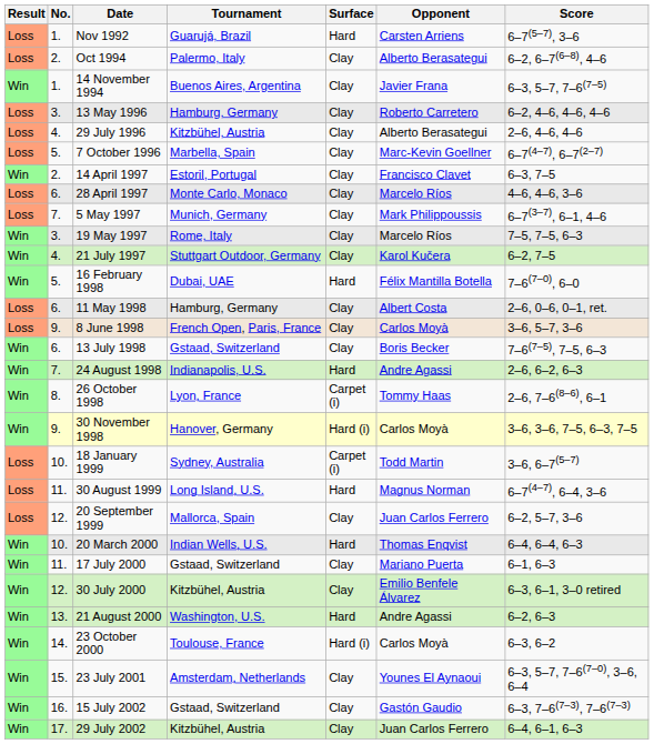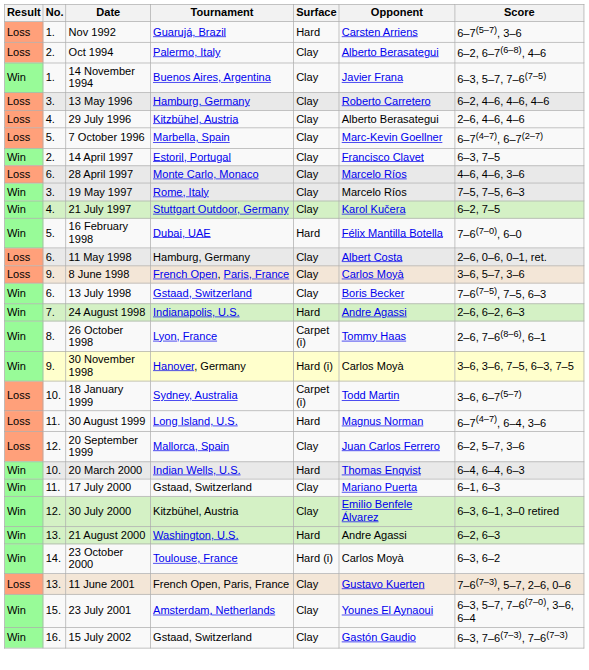 <table class="sortable wikitable">
 <tr>
 <th>Result</th>
 <th style="width:20px" class="unsortable">No.</th>
 <th style="width:115px">Date</th>
 <th style="width:200px">Tournament</th>
 <th style="width:50px">Surface</th>
 <th style="width:160px">Opponent</th>
 <th style="width:180px" class="unsortable">Score</th>
 </tr>
 <tr>
 <td style="background:#ffa07a;">Loss</td>
 <td>1.</td>
 <td>Nov 1992</td>
 <td><a href='#'>Guarujá, Brazil</a></td>
 <td>Hard</td>
 <td> <a href='#'>Carsten Arriens</a></td>
 <td>6–7<sup>(5–7)</sup>, 3–6</td>
 </tr>
 <tr>
 <td style="background:#ffa07a;">Loss</td>
 <td>2.</td>
 <td>Oct 1994</td>
 <td><a href='#'>Palermo, Italy</a></td>
 <td>Clay</td>
 <td> <a href='#'>Alberto Berasategui</a></td>
 <td>6–2, 6–7<sup>(6–8)</sup>, 4–6</td>
 </tr>
 <tr>
 <td style="background:#98fb98;">Win</td>
 <td>1.</td>
 <td>14 November 1994</td>
 <td><a href='#'>Buenos Aires, Argentina</a></td>
 <td>Clay</td>
 <td> <a href='#'>Javier Frana</a></td>
 <td>6–3, 5–7, 7–6<sup>(7–5)</sup></td>
 </tr>
 <tr bgcolor="#e9e9e9">
 <td style="background:#ffa07a;">Loss</td>
 <td>3.</td>
 <td>13 May 1996</td>
 <td><a href='#'>Hamburg, Germany</a></td>
 <td>Clay</td>
 <td> <a href='#'>Roberto Carretero</a></td>
 <td>6–2, 4–6, 4–6, 4–6</td>
 </tr>
 <tr>
 <td style="background:#ffa07a;">Loss</td>
 <td>4.</td>
 <td>29 July 1996</td>
 <td><a href='#'>Kitzbühel, Austria</a></td>
 <td>Clay</td>
 <td> Alberto Berasategui</td>
 <td>2–6, 4–6, 4–6</td>
 </tr>
 <tr>
 <td style="background:#ffa07a;">Loss</td>
 <td>5.</td>
 <td>7 October 1996</td>
 <td><a href='#'>Marbella, Spain</a></td>
 <td>Clay</td>
 <td> <a href='#'>Marc-Kevin Goellner</a></td>
 <td>6–7<sup>(4–7)</sup>, 6–7<sup>(2–7)</sup></td>
 </tr>
 <tr>
 <td style="background:#98fb98;">Win</td>
 <td>2.</td>
 <td>14 April 1997</td>
 <td><a href='#'>Estoril, Portugal</a></td>
 <td>Clay</td>
 <td> <a href='#'>Francisco Clavet</a></td>
 <td>6–3, 7–5</td>
 </tr>
 <tr bgcolor="#e9e9e9">
 <td style="background:#ffa07a;">Loss</td>
 <td>6.</td>
 <td>28 April 1997</td>
 <td><a href='#'>Monte Carlo, Monaco</a></td>
 <td>Clay</td>
 <td> <a href='#'>Marcelo Ríos</a></td>
 <td>4–6, 4–6, 3–6</td>
-</tr>
-<tr>
-<td style="background:#ffa07a;">Loss</td>
-<td>7.</td>
-<td>5 May 1997</td>
-<td><a href='#'>Munich, Germany</a></td>
-<td>Clay</td>
-<td> <a href='#'>Mark Philippoussis</a></td>
-<td>6–7<sup>(3–7)</sup>, 6–1, 4–6</td>
 </tr>
 <tr bgcolor="#e9e9e9">
 <td style="background:#98fb98;">Win</td>
 <td>3.</td>
 <td>19 May 1997</td>
 <td><a href='#'>Rome, Italy</a></td>
 <td>Clay</td>
 <td> Marcelo Ríos</td>
 <td>7–5, 7–5, 6–3</td>
 </tr>
 <tr bgcolor="#d4f1c5">
 <td style="background:#98fb98;">Win</td>
 <td>4.</td>
 <td>21 July 1997</td>
 <td><a href='#'>Stuttgart Outdoor, Germany</a></td>
 <td>Clay</td>
 <td> <a href='#'>Karol Kučera</a></td>
 <td>6–2, 7–5</td>
 </tr>
 <tr>
 <td style="background:#98fb98;">Win</td>
 <td>5.</td>
 <td>16 February 1998</td>
 <td><a href='#'>Dubai, UAE</a></td>
 <td>Hard</td>
 <td> <a href='#'>Félix Mantilla Botella</a></td>
 <td>7–6<sup>(7–0)</sup>, 6–0</td>
 </tr>
 <tr bgcolor="#e9e9e9">
 <td style="background:#ffa07a;">Loss</td>
 <td>6.</td>
 <td>11 May 1998</td>
 <td>Hamburg, Germany</td>
 <td>Clay</td>
 <td> <a href='#'>Albert Costa</a></td>
 <td>2–6, 0–6, 0–1, ret.</td>
 </tr>
 <tr bgcolor="#f3e6d7">
 <td style="background:#ffa07a;">Loss</td>
 <td>9.</td>
 <td>8 June 1998</td>
 <td><a href='#'>French Open</a>, <a href='#'>Paris, France</a></td>
 <td>Clay</td>
 <td> <a href='#'>Carlos Moyà</a></td>
 <td>3–6, 5–7, 3–6</td>
 </tr>
 <tr>
 <td style="background:#98fb98;">Win</td>
 <td>6.</td>
 <td>13 July 1998</td>
 <td><a href='#'>Gstaad, Switzerland</a></td>
 <td>Clay</td>
 <td> <a href='#'>Boris Becker</a></td>
 <td>7–6<sup>(7–5)</sup>, 7–5, 6–3</td>
 </tr>
 <tr bgcolor="#d4f1c5">
 <td style="background:#98fb98;">Win</td>
 <td>7.</td>
 <td>24 August 1998</td>
 <td><a href='#'>Indianapolis, U.S.</a></td>
 <td>Hard</td>
 <td> <a href='#'>Andre Agassi</a></td>
 <td>2–6, 6–2, 6–3</td>
 </tr>
 <tr>
 <td style="background:#98fb98;">Win</td>
 <td>8.</td>
 <td>26 October 1998</td>
 <td><a href='#'>Lyon, France</a></td>
 <td>Carpet (i)</td>
 <td> <a href='#'>Tommy Haas</a></td>
 <td>2–6, 7–6<sup>(8–6)</sup>, 6–1</td>
 </tr>
 <tr bgcolor="ffffcc">
 <td style="background:#98fb98;">Win</td>
 <td>9.</td>
 <td>30 November 1998</td>
 <td><a href='#'>Hanover</a>, Germany</td>
 <td>Hard (i)</td>
 <td> Carlos Moyà</td>
 <td>3–6, 3–6, 7–5, 6–3, 7–5</td>
 </tr>
 <tr>
 <td style="background:#ffa07a;">Loss</td>
 <td>10.</td>
 <td>18 January 1999</td>
 <td><a href='#'>Sydney, Australia</a></td>
 <td>Carpet (i)</td>
 <td> <a href='#'>Todd Martin</a></td>
 <td>3–6, 6–7<sup>(5–7)</sup></td>
 </tr>
 <tr>
 <td style="background:#ffa07a;">Loss</td>
 <td>11.</td>
 <td>30 August 1999</td>
 <td><a href='#'>Long Island, U.S.</a></td>
 <td>Hard</td>
 <td> <a href='#'>Magnus Norman</a></td>
 <td>6–7<sup>(4–7)</sup>, 6–4, 3–6</td>
 </tr>
 <tr>
 <td style="background:#ffa07a;">Loss</td>
 <td>12.</td>
 <td>20 September 1999</td>
 <td><a href='#'>Mallorca, Spain</a></td>
 <td>Clay</td>
 <td> <a href='#'>Juan Carlos Ferrero</a></td>
 <td>6–2, 5–7, 3–6</td>
 </tr>
 <tr bgcolor="#e9e9e9">
 <td style="background:#98fb98;">Win</td>
 <td>10.</td>
 <td>20 March 2000</td>
 <td><a href='#'>Indian Wells, U.S.</a></td>
 <td>Hard</td>
 <td> <a href='#'>Thomas Enqvist</a></td>
 <td>6–4, 6–4, 6–3</td>
 </tr>
 <tr>
 <td style="background:#98fb98;">Win</td>
 <td>11.</td>
 <td>17 July 2000</td>
 <td>Gstaad, Switzerland</td>
 <td>Clay</td>
 <td> <a href='#'>Mariano Puerta</a></td>
 <td>6–1, 6–3</td>
 </tr>
 <tr bgcolor="#d4f1c5">
 <td style="background:#98fb98;">Win</td>
 <td>12.</td>
 <td>30 July 2000</td>
 <td>Kitzbühel, Austria</td>
 <td>Clay</td>
 <td> <a href='#'>Emilio Benfele Álvarez</a></td>
 <td>6–3, 6–1, 3–0 retired</td>
 </tr>
 <tr bgcolor="#d4f1c5">
 <td style="background:#98fb98;">Win</td>
 <td>13.</td>
 <td>21 August 2000</td>
 <td><a href='#'>Washington, U.S.</a></td>
 <td>Hard</td>
 <td> Andre Agassi</td>
 <td>6–2, 6–3</td>
 </tr>
 <tr>
 <td style="background:#98fb98;">Win</td>
 <td>14.</td>
 <td>23 October 2000</td>
 <td><a href='#'>Toulouse, France</a></td>
 <td>Hard (i)</td>
 <td> Carlos Moyà</td>
 <td>6–3, 6–2</td>
 </tr>
+<tr bgcolor="#f3e6d7">
+<td style="background:#ffa07a;">Loss</td>
+<td>13.</td>
+<td>11 June 2001</td>
+<td>French Open, Paris, France</td>
+<td>Clay</td>
+<td> <a href='#'>Gustavo Kuerten</a></td>
+<td>7–6<sup>(7–3)</sup>, 5–7, 2–6, 0–6</td>
+</tr>
 <tr>
 <td style="background:#98fb98;">Win</td>
 <td>15.</td>
 <td>23 July 2001</td>
 <td><a href='#'>Amsterdam, Netherlands</a></td>
 <td>Clay</td>
 <td> <a href='#'>Younes El Aynaoui</a></td>
 <td>6–3, 5–7, 7–6<sup>(7–0)</sup>, 3–6, 6–4</td>
 </tr>
 <tr>
 <td style="background:#98fb98;">Win</td>
 <td>16.</td>
 <td>15 July 2002</td>
 <td>Gstaad, Switzerland</td>
 <td>Clay</td>
 <td> <a href='#'>Gastón Gaudio</a></td>
 <td>6–3, 7–6<sup>(7–3)</sup>, 7–6<sup>(7–3)</sup></td>
 </tr>
-<tr bgcolor="#d4f1c5">
-<td style="background:#98fb98;">Win</td>
-<td>17.</td>
-<td>29 July 2002</td>
-<td>Kitzbühel, Austria</td>
-<td>Clay</td>
-<td> Juan Carlos Ferrero</td>
-<td>6–4, 6–1, 6–3</td>
-</tr>
 </table>
